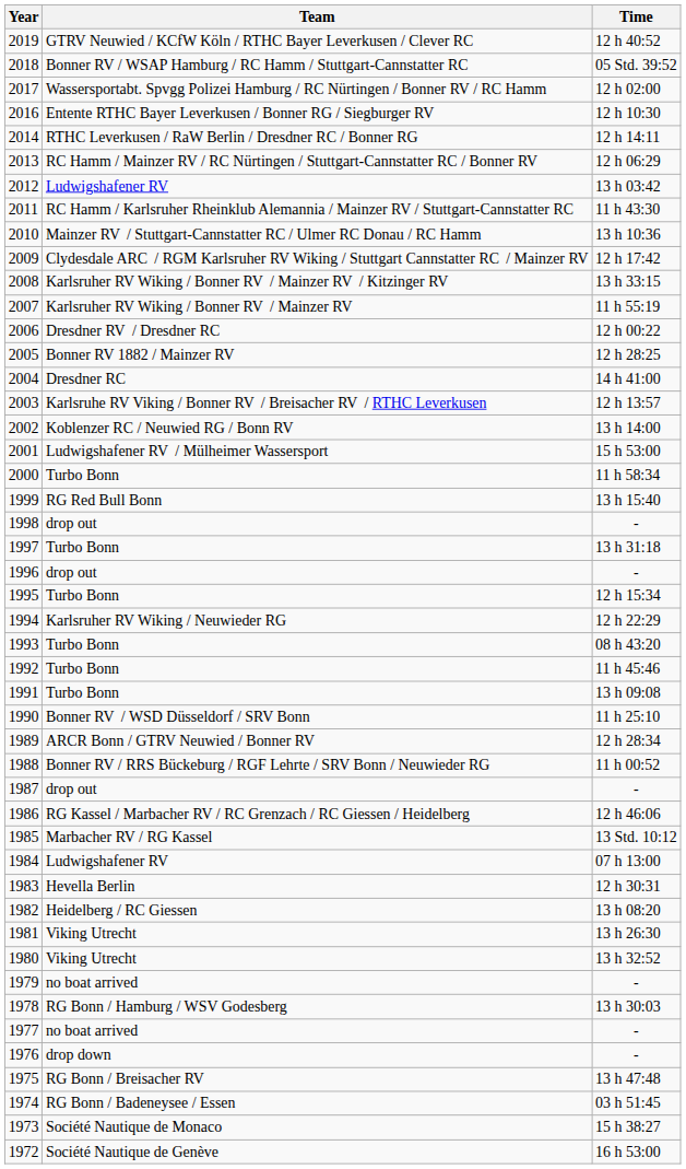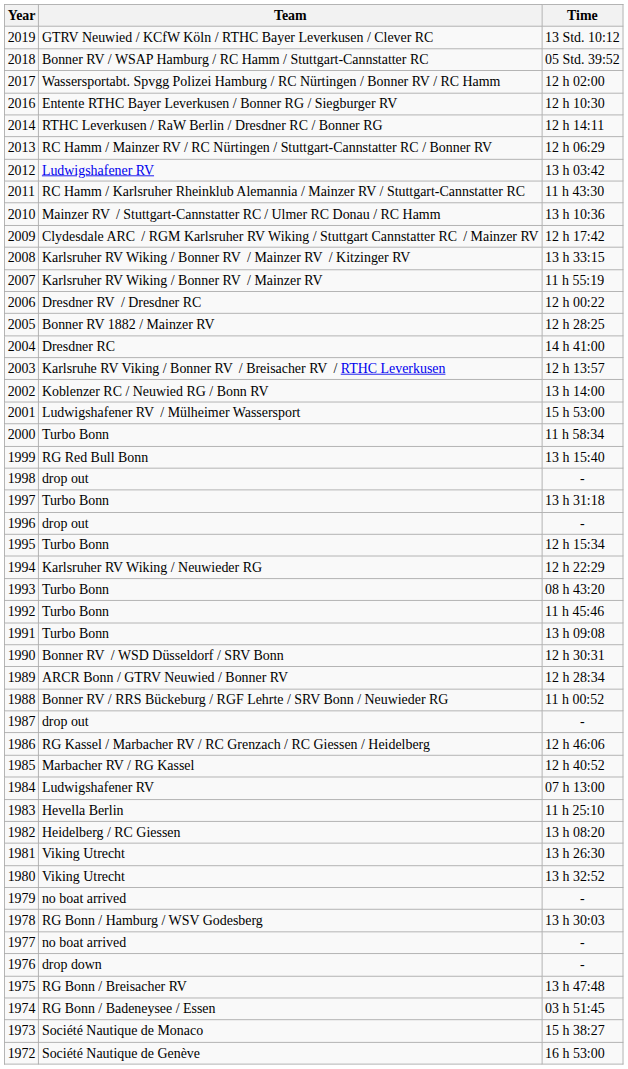 <table class="wikitable">
 <tr>
 <th>Year</th>
 <th>Team</th>
 <th>Time</th>
 </tr>
 <tr>
 <td>2019</td>
 <td>GTRV Neuwied / KCfW Köln / RTHC Bayer Leverkusen / Clever RC</td>
-<td>12 h 40:52</td>
+<td>13 Std. 10:12</td>
 </tr>
 <tr>
 <td>2018</td>
 <td>Bonner RV / WSAP Hamburg / RC Hamm / Stuttgart-Cannstatter RC</td>
 <td>05 Std. 39:52</td>
 </tr>
 <tr>
 <td>2017</td>
 <td>Wassersportabt. Spvgg Polizei Hamburg / RC Nürtingen / Bonner RV / RC Hamm</td>
 <td>12 h 02:00</td>
 </tr>
 <tr>
 <td>2016</td>
 <td>Entente RTHC Bayer Leverkusen / Bonner RG / Siegburger RV</td>
 <td>12 h 10:30</td>
 </tr>
 <tr>
 <td>2014</td>
 <td>RTHC Leverkusen / RaW Berlin / Dresdner RC / Bonner RG</td>
 <td>12 h 14:11</td>
 </tr>
 <tr>
 <td>2013</td>
 <td>RC Hamm / Mainzer RV / RC Nürtingen / Stuttgart-Cannstatter RC / Bonner RV</td>
 <td>12 h 06:29</td>
 </tr>
 <tr>
 <td>2012</td>
 <td><a href='#'>Ludwigshafener RV</a></td>
 <td>13 h 03:42</td>
 </tr>
 <tr>
 <td>2011</td>
 <td>RC Hamm / Karlsruher Rheinklub Alemannia / Mainzer RV / Stuttgart-Cannstatter RC</td>
 <td>11 h 43:30</td>
 </tr>
 <tr>
 <td>2010</td>
 <td>Mainzer RV  / Stuttgart-Cannstatter RC / Ulmer RC Donau / RC Hamm</td>
 <td>13 h 10:36</td>
 </tr>
 <tr>
 <td>2009</td>
 <td>Clydesdale ARC  / RGM Karlsruher RV Wiking / Stuttgart Cannstatter RC  / Mainzer RV</td>
 <td>12 h 17:42</td>
 </tr>
 <tr>
 <td>2008</td>
 <td>Karlsruher RV Wiking / Bonner RV  / Mainzer RV  / Kitzinger RV</td>
 <td>13 h 33:15</td>
 </tr>
 <tr>
 <td>2007</td>
 <td>Karlsruher RV Wiking / Bonner RV  / Mainzer RV</td>
 <td>11 h 55:19</td>
 </tr>
 <tr>
 <td>2006</td>
 <td>Dresdner RV  / Dresdner RC</td>
 <td>12 h 00:22</td>
 </tr>
 <tr>
 <td>2005</td>
 <td>Bonner RV 1882 / Mainzer RV</td>
 <td>12 h 28:25</td>
 </tr>
 <tr>
 <td>2004</td>
 <td>Dresdner RC</td>
 <td>14 h 41:00</td>
 </tr>
 <tr>
 <td>2003</td>
 <td>Karlsruhe RV Viking / Bonner RV  / Breisacher RV  / <a href='#'>RTHC Leverkusen</a></td>
 <td>12 h 13:57</td>
 </tr>
 <tr>
 <td>2002</td>
 <td>Koblenzer RC / Neuwied RG / Bonn RV</td>
 <td>13 h 14:00</td>
 </tr>
 <tr>
 <td>2001</td>
 <td>Ludwigshafener RV  / Mülheimer Wassersport</td>
 <td>15 h 53:00</td>
 </tr>
 <tr>
 <td>2000</td>
 <td>Turbo Bonn</td>
 <td>11 h 58:34</td>
 </tr>
 <tr>
 <td>1999</td>
 <td>RG Red Bull Bonn</td>
 <td>13 h 15:40</td>
 </tr>
 <tr>
 <td>1998</td>
 <td>drop out</td>
 <td style="text-align:center">-</td>
 </tr>
 <tr>
 <td>1997</td>
 <td>Turbo Bonn</td>
 <td>13 h 31:18</td>
 </tr>
 <tr>
 <td>1996</td>
 <td>drop out</td>
 <td style="text-align:center">-</td>
 </tr>
 <tr>
 <td>1995</td>
 <td>Turbo Bonn</td>
 <td>12 h 15:34</td>
 </tr>
 <tr>
 <td>1994</td>
 <td>Karlsruher RV Wiking / Neuwieder RG</td>
 <td>12 h 22:29</td>
 </tr>
 <tr>
 <td>1993</td>
 <td>Turbo Bonn</td>
 <td>08 h 43:20</td>
 </tr>
 <tr>
 <td>1992</td>
 <td>Turbo Bonn</td>
 <td>11 h 45:46</td>
 </tr>
 <tr>
 <td>1991</td>
 <td>Turbo Bonn</td>
 <td>13 h 09:08</td>
 </tr>
 <tr>
 <td>1990</td>
 <td>Bonner RV  / WSD Düsseldorf / SRV Bonn</td>
-<td>11 h 25:10</td>
+<td>12 h 30:31</td>
 </tr>
 <tr>
 <td>1989</td>
 <td>ARCR Bonn / GTRV Neuwied / Bonner RV</td>
 <td>12 h 28:34</td>
 </tr>
 <tr>
 <td>1988</td>
 <td>Bonner RV / RRS Bückeburg / RGF Lehrte / SRV Bonn / Neuwieder RG</td>
 <td>11 h 00:52</td>
 </tr>
 <tr>
 <td>1987</td>
 <td>drop out</td>
 <td style="text-align:center">-</td>
 </tr>
 <tr>
 <td>1986</td>
 <td>RG Kassel / Marbacher RV / RC Grenzach / RC Giessen / Heidelberg</td>
 <td>12 h 46:06</td>
 </tr>
 <tr>
 <td>1985</td>
 <td>Marbacher RV / RG Kassel</td>
-<td>13 Std. 10:12</td>
+<td>12 h 40:52</td>
 </tr>
 <tr>
 <td>1984</td>
 <td>Ludwigshafener RV</td>
 <td>07 h 13:00</td>
 </tr>
 <tr>
 <td>1983</td>
 <td>Hevella Berlin</td>
-<td>12 h 30:31</td>
+<td>11 h 25:10</td>
 </tr>
 <tr>
 <td>1982</td>
 <td>Heidelberg / RC Giessen</td>
 <td>13 h 08:20</td>
 </tr>
 <tr>
 <td>1981</td>
 <td>Viking Utrecht</td>
 <td>13 h 26:30</td>
 </tr>
 <tr>
 <td>1980</td>
 <td>Viking Utrecht</td>
 <td>13 h 32:52</td>
 </tr>
 <tr>
 <td>1979</td>
 <td>no boat arrived</td>
 <td style="text-align:center">-</td>
 </tr>
 <tr>
 <td>1978</td>
 <td>RG Bonn / Hamburg / WSV Godesberg</td>
 <td>13 h 30:03</td>
 </tr>
 <tr>
 <td>1977</td>
 <td>no boat arrived</td>
 <td style="text-align:center">-</td>
 </tr>
 <tr>
 <td>1976</td>
 <td>drop down</td>
 <td style="text-align:center">-</td>
 </tr>
 <tr>
 <td>1975</td>
 <td>RG Bonn / Breisacher RV</td>
 <td>13 h 47:48</td>
 </tr>
 <tr>
 <td>1974</td>
 <td>RG Bonn / Badeneysee / Essen</td>
 <td>03 h 51:45</td>
 </tr>
 <tr>
 <td>1973</td>
 <td>Société Nautique de Monaco</td>
 <td>15 h 38:27</td>
 </tr>
 <tr>
 <td>1972</td>
 <td>Société Nautique de Genève</td>
 <td>16 h 53:00</td>
 </tr>
 </table>
